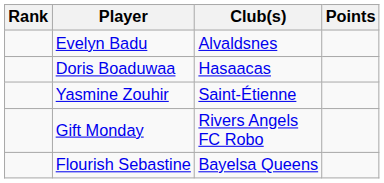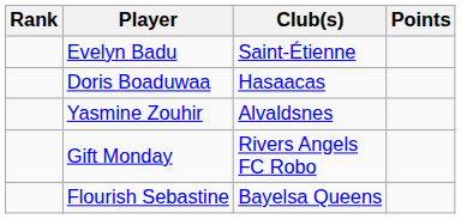 <table class="wikitable plainrowheaders sortable">
 <tr>
 <th>Rank</th>
 <th>Player</th>
 <th>Club(s)</th>
 <th>Points</th>
 </tr>
 <tr>
 <td></td>
 <td> <a href='#'>Evelyn Badu</a></td>
-<td> <a href='#'>Alvaldsnes</a></td>
+<td> <a href='#'>Saint-Étienne</a></td>
 <td></td>
 </tr>
 <tr>
 <td></td>
 <td> <a href='#'>Doris Boaduwaa</a></td>
 <td> <a href='#'>Hasaacas</a></td>
 <td></td>
 </tr>
 <tr>
 <td></td>
 <td> <a href='#'>Yasmine Zouhir</a></td>
-<td> <a href='#'>Saint-Étienne</a></td>
+<td> <a href='#'>Alvaldsnes</a></td>
 <td></td>
 </tr>
 <tr>
 <td></td>
 <td> <a href='#'>Gift Monday</a></td>
 <td> <a href='#'>Rivers Angels</a><br> <a href='#'>FC Robo</a></td>
 <td></td>
 </tr>
 <tr>
 <td></td>
 <td> <a href='#'>Flourish Sebastine</a></td>
 <td> <a href='#'>Bayelsa Queens</a></td>
 <td></td>
 </tr>
 </table>
